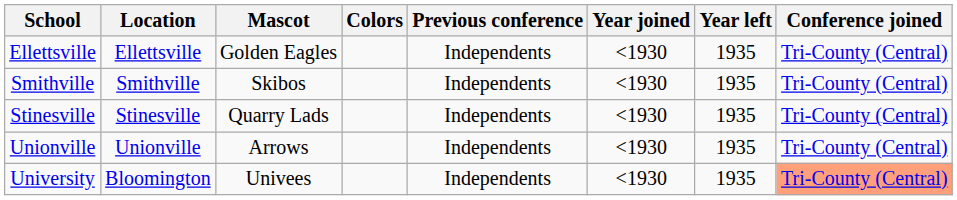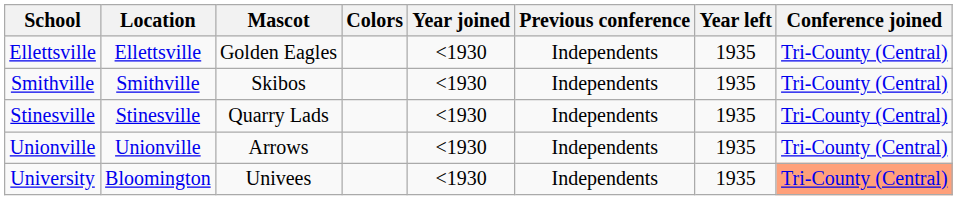 <table class="wikitable" style="text-align:center;">
 <tr>
 <th>School</th>
 <th>Location</th>
 <th>Mascot</th>
 <th>Colors</th>
+<th>Year joined</th>
 <th>Previous conference</th>
-<th>Year joined</th>
 <th>Year left</th>
 <th>Conference joined</th>
 </tr>
 <tr>
 <td><a href='#'>Ellettsville</a></td>
 <td><a href='#'>Ellettsville</a></td>
 <td>Golden Eagles</td>
 <td> </td>
+<td><1930</td>
 <td>Independents</td>
-<td><1930</td>
 <td>1935</td>
 <td><a href='#'>Tri-County (Central)</a></td>
 </tr>
 <tr>
 <td><a href='#'>Smithville</a></td>
 <td><a href='#'>Smithville</a></td>
 <td>Skibos</td>
 <td> </td>
+<td><1930</td>
 <td>Independents</td>
-<td><1930</td>
 <td>1935</td>
 <td><a href='#'>Tri-County (Central)</a></td>
 </tr>
 <tr>
 <td><a href='#'>Stinesville</a></td>
 <td><a href='#'>Stinesville</a></td>
 <td>Quarry Lads</td>
 <td> </td>
+<td><1930</td>
 <td>Independents</td>
-<td><1930</td>
 <td>1935</td>
 <td><a href='#'>Tri-County (Central)</a></td>
 </tr>
 <tr>
 <td><a href='#'>Unionville</a></td>
 <td><a href='#'>Unionville</a></td>
 <td>Arrows</td>
 <td> </td>
+<td><1930</td>
 <td>Independents</td>
-<td><1930</td>
 <td>1935</td>
 <td><a href='#'>Tri-County (Central)</a></td>
 </tr>
 <tr>
 <td><a href='#'>University</a></td>
 <td><a href='#'>Bloomington</a></td>
 <td>Univees</td>
 <td> </td>
+<td><1930</td>
 <td>Independents</td>
-<td><1930</td>
 <td>1935</td>
 <td style="background: lightsalmon;"><a href='#'>Tri-County (Central)</a></td>
 </tr>
 </table>
